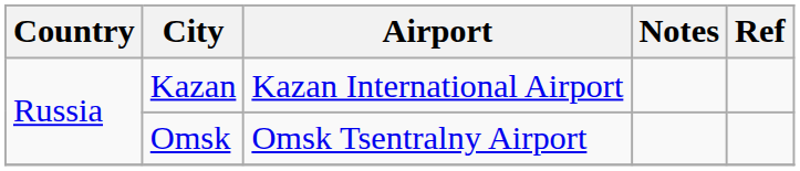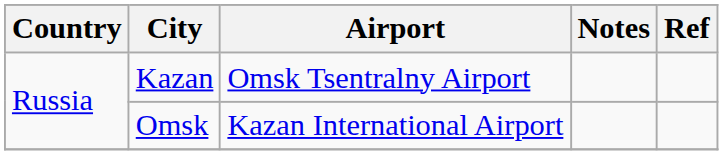 <table class="wikitable sortable">
 <tr>
 <th>Country</th>
 <th>City</th>
 <th>Airport</th>
 <th>Notes</th>
 <th>Ref</th>
 </tr>
 <tr>
 <td rowspan="2"><a href='#'>Russia</a></td>
 <td><a href='#'>Kazan</a></td>
-<td><a href='#'>Kazan International Airport</a></td>
+<td><a href='#'>Omsk Tsentralny Airport</a></td>
 <td></td>
 <td align=center></td>
 </tr>
 <tr>
 <td><a href='#'>Omsk</a></td>
-<td><a href='#'>Omsk Tsentralny Airport</a></td>
+<td><a href='#'>Kazan International Airport</a></td>
 <td></td>
 <td align=center></td>
 </tr>
 <tr>
 </tr>
 </table>
